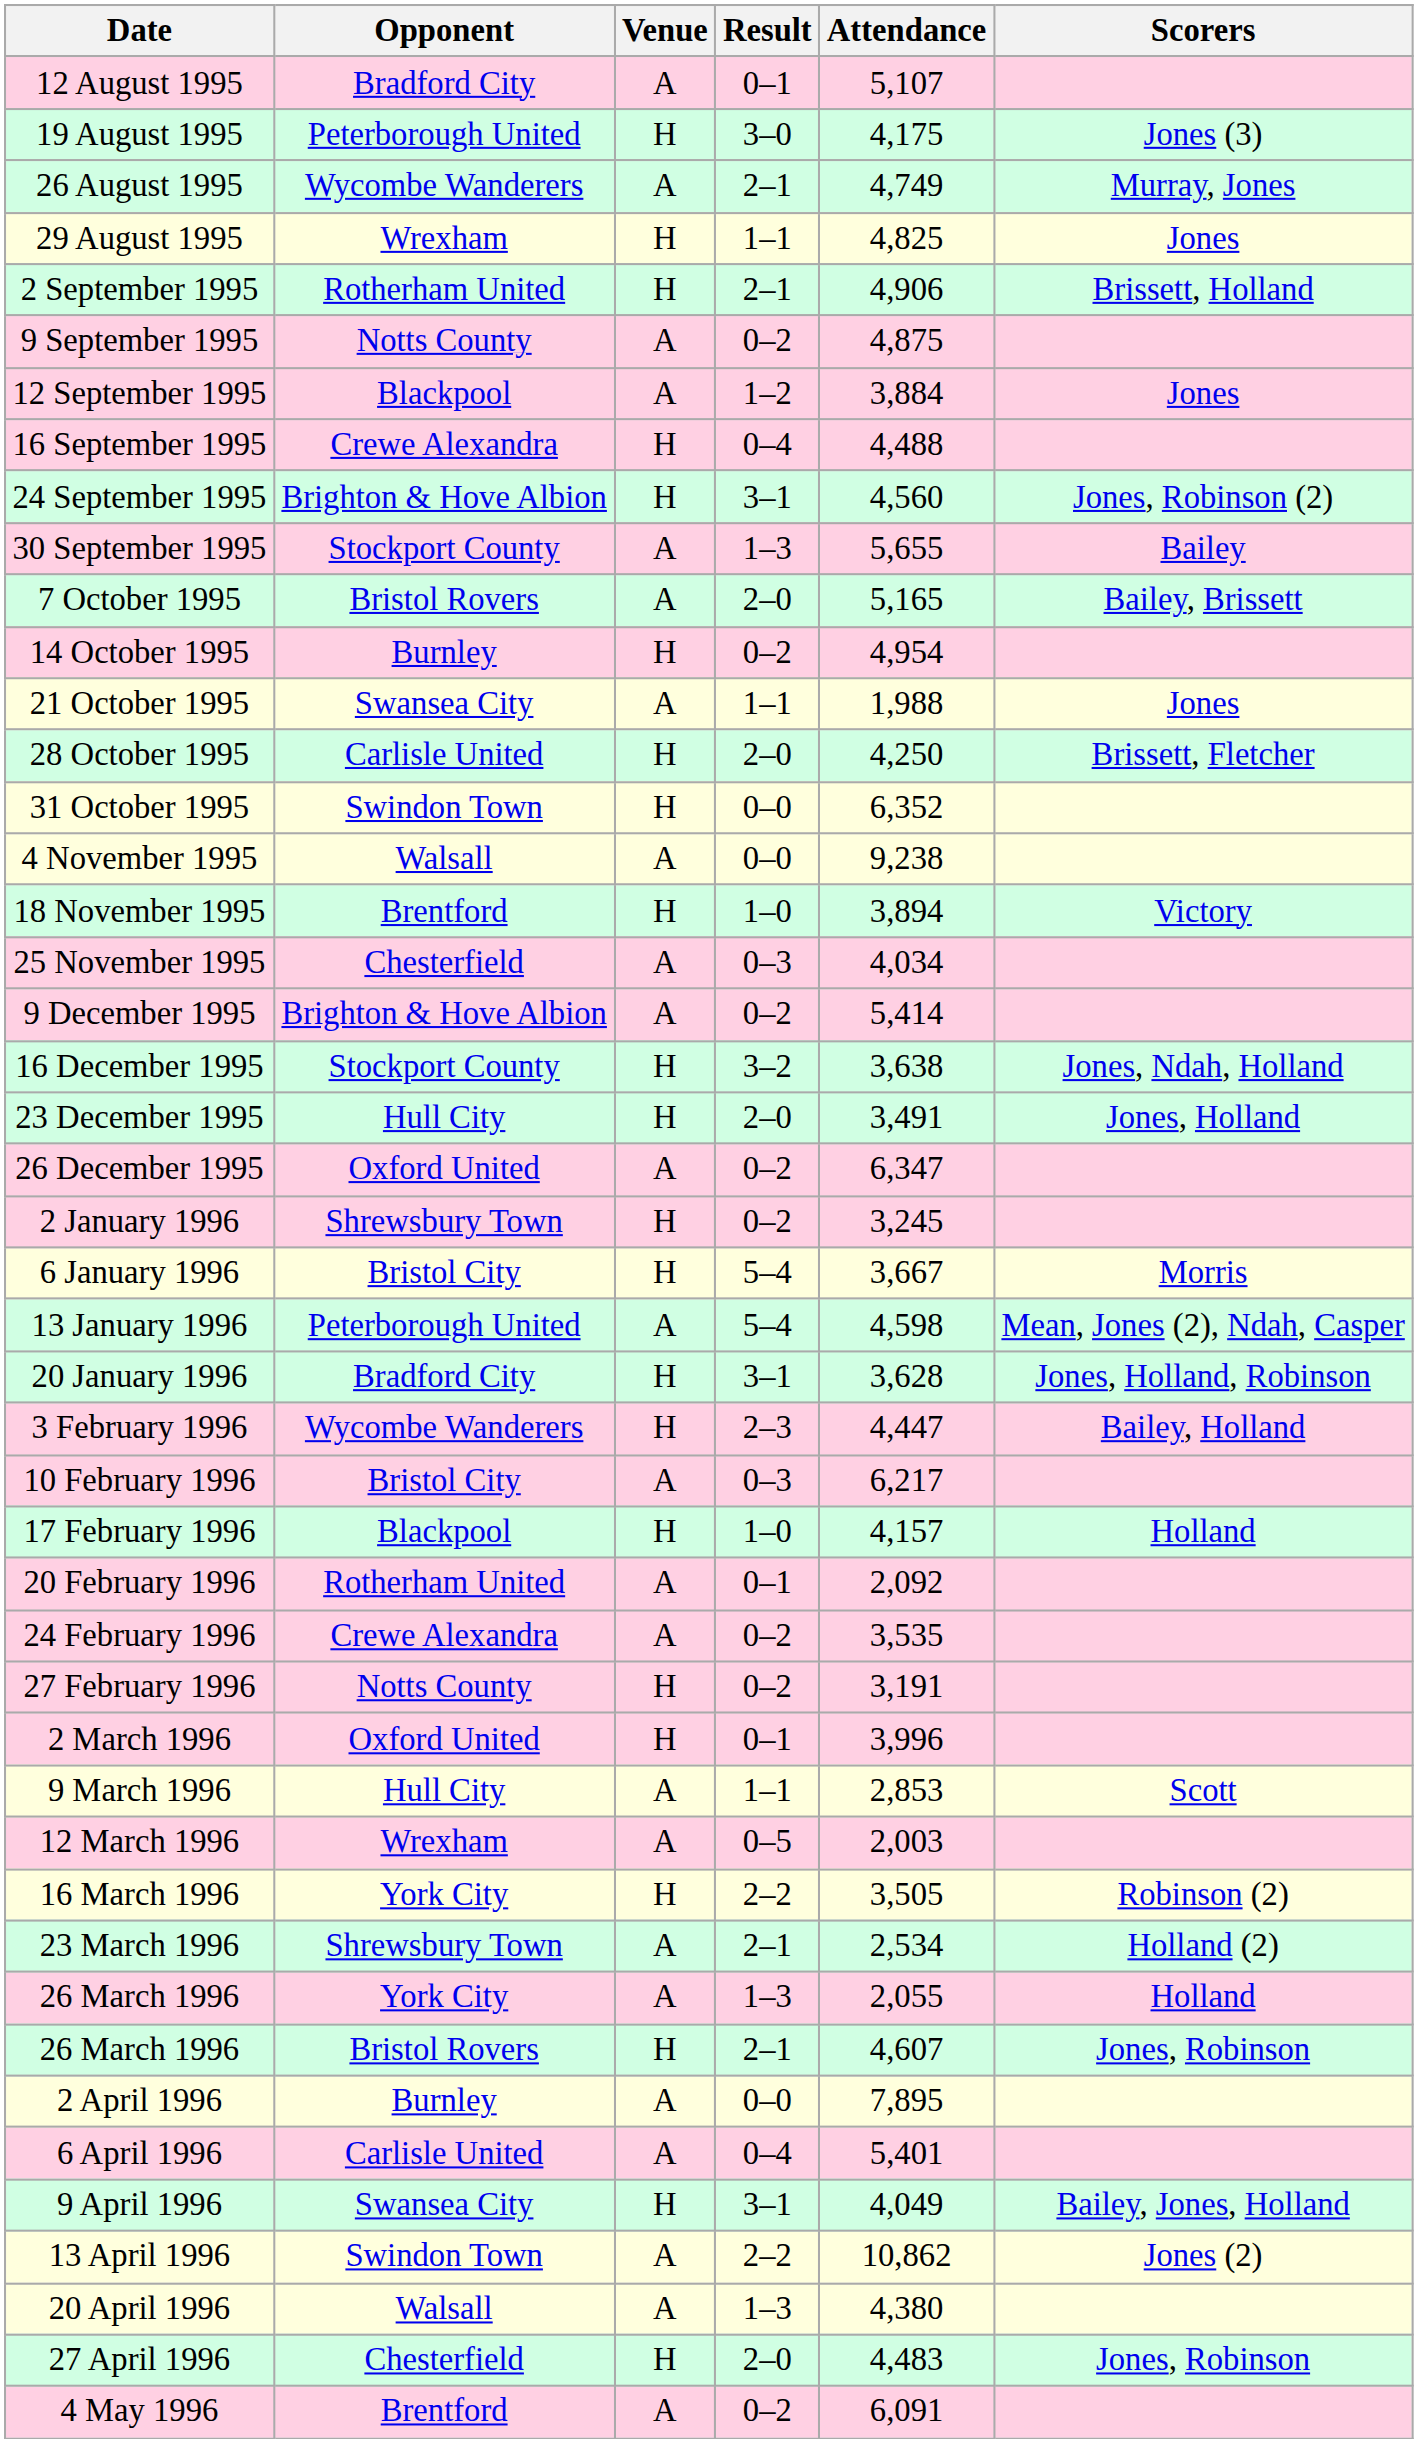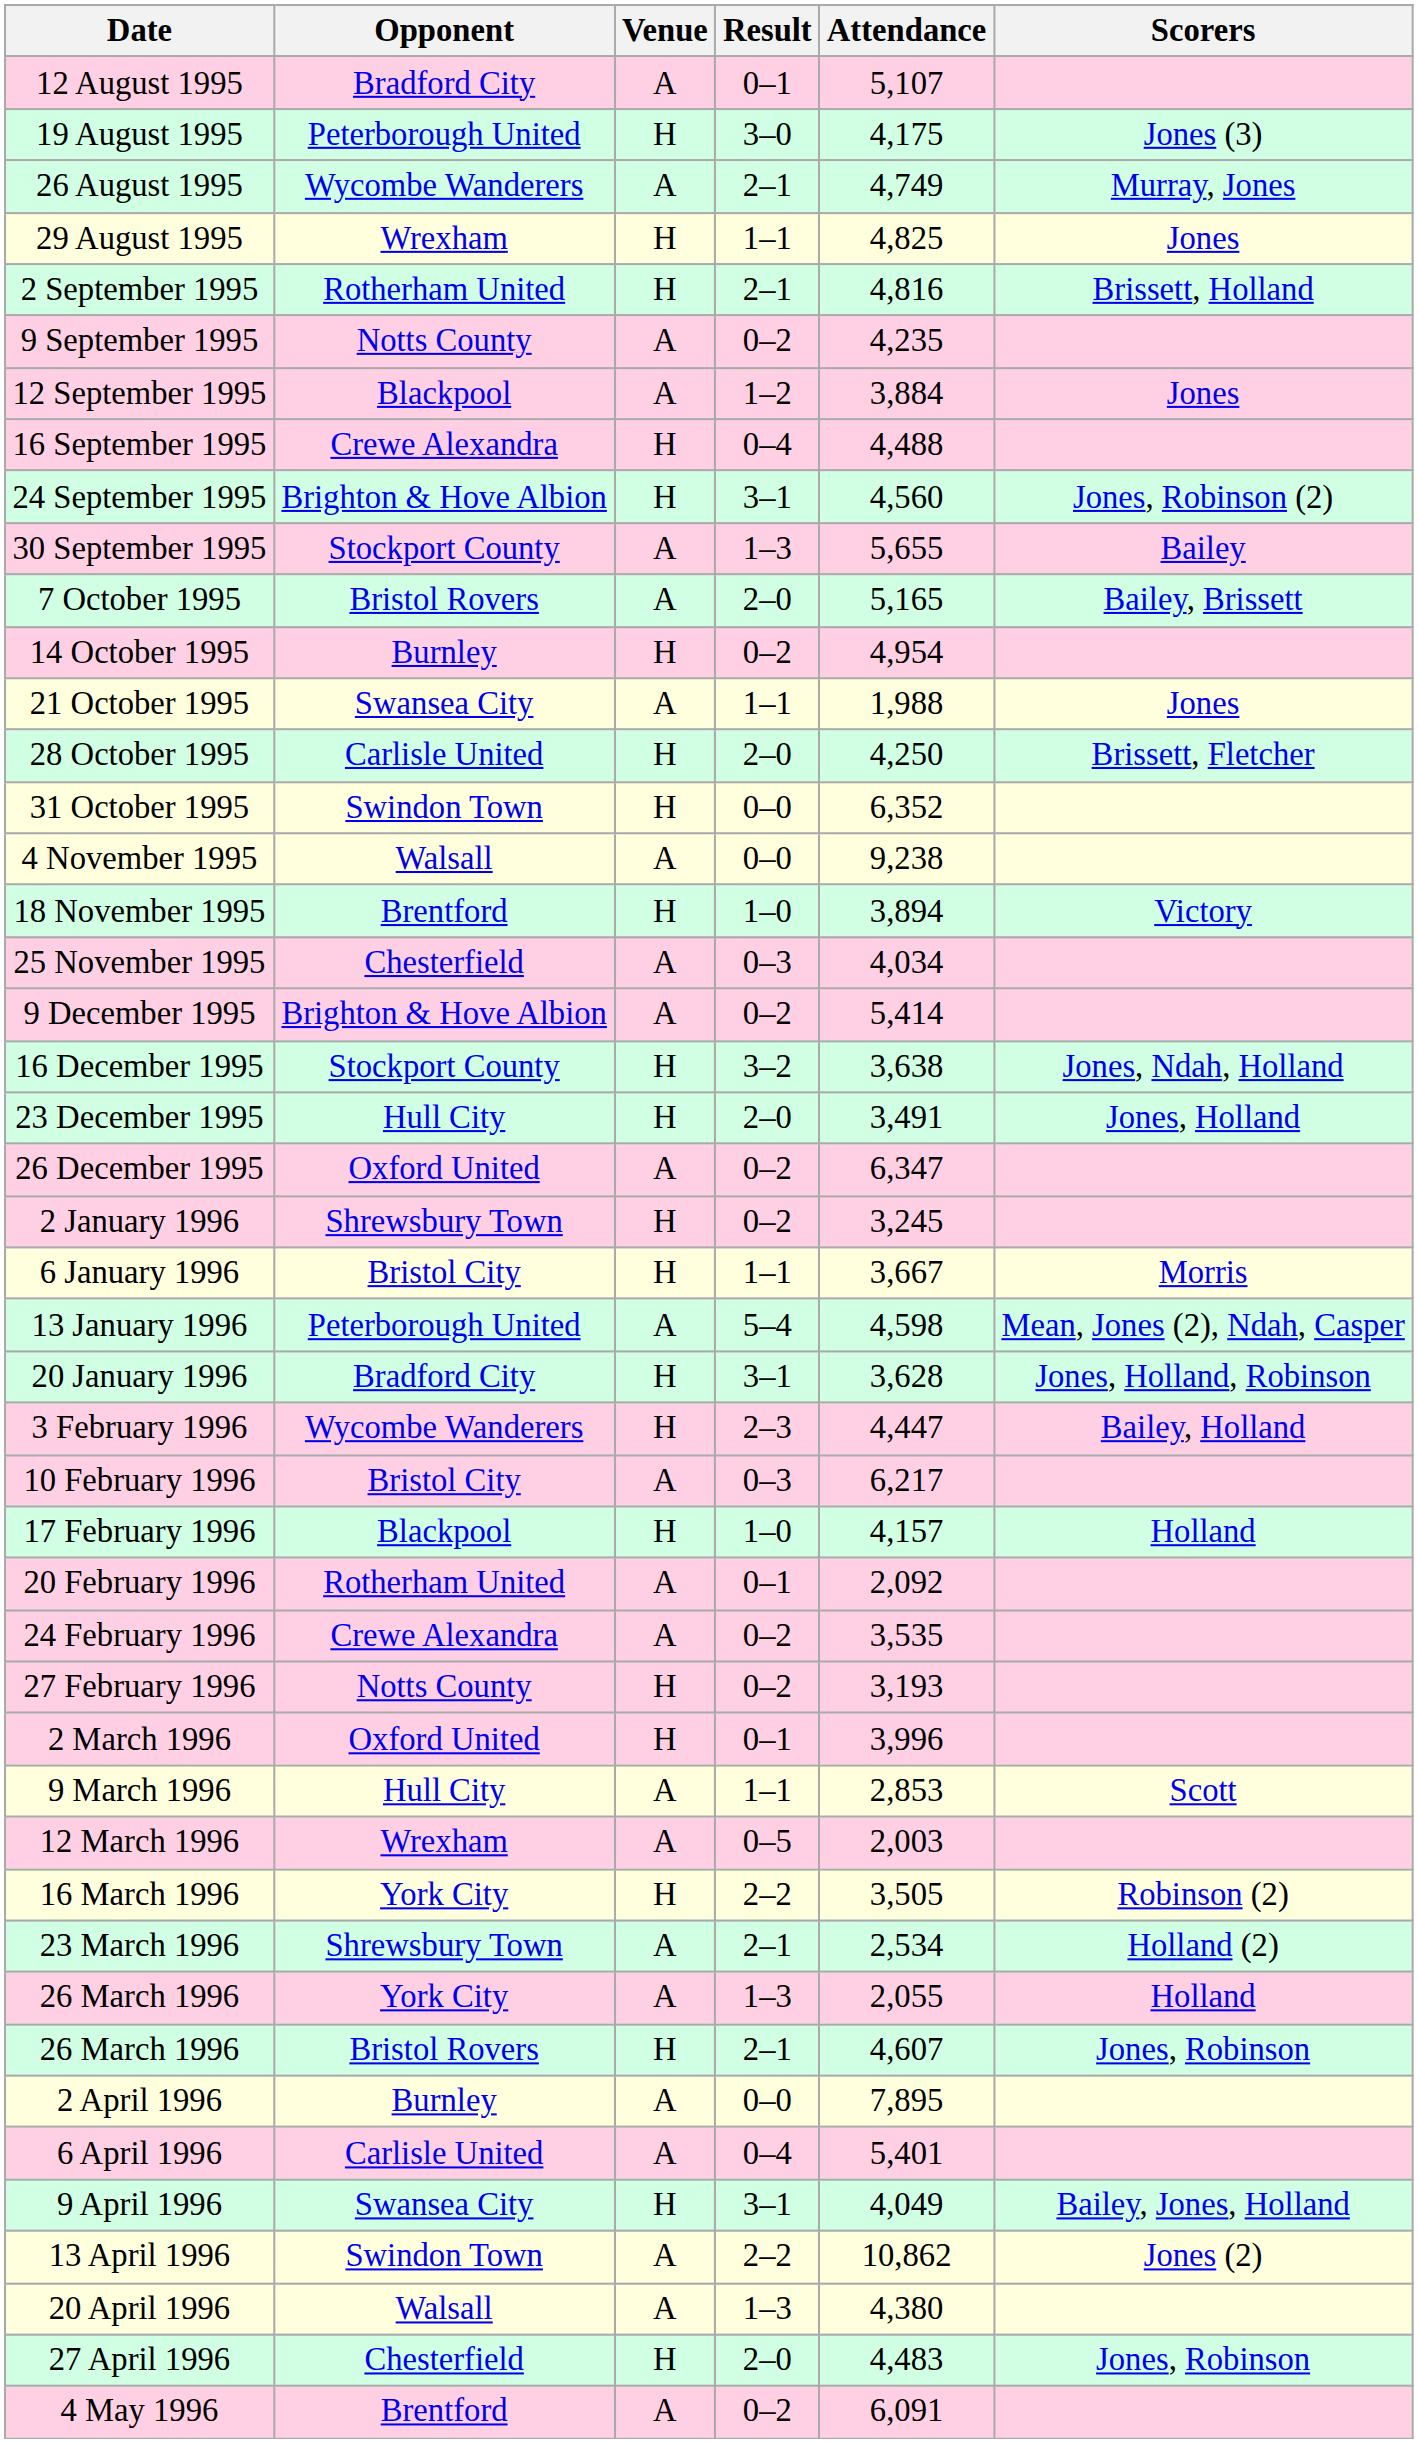 <table class="wikitable sortable" style="font-size:100%; text-align:center">
 <tr>
 <th>Date</th>
 <th>Opponent</th>
 <th>Venue</th>
 <th>Result</th>
 <th>Attendance</th>
 <th>Scorers</th>
 </tr>
 <tr style="background-color: #ffd0e3;">
 <td>12 August 1995</td>
 <td><a href='#'>Bradford City</a></td>
 <td>A</td>
 <td>0–1</td>
 <td>5,107</td>
 <td></td>
 </tr>
 <tr style="background-color: #d0ffe3;">
 <td>19 August 1995</td>
 <td><a href='#'>Peterborough United</a></td>
 <td>H</td>
 <td>3–0</td>
 <td>4,175</td>
 <td><a href='#'>Jones</a> (3)</td>
 </tr>
 <tr style="background-color: #d0ffe3;">
 <td>26 August 1995</td>
 <td><a href='#'>Wycombe Wanderers</a></td>
 <td>A</td>
 <td>2–1</td>
 <td>4,749</td>
 <td><a href='#'>Murray</a>, <a href='#'>Jones</a></td>
 </tr>
 <tr style="background-color: #ffffdd;">
 <td>29 August 1995</td>
 <td><a href='#'>Wrexham</a></td>
 <td>H</td>
 <td>1–1</td>
 <td>4,825</td>
 <td><a href='#'>Jones</a></td>
 </tr>
 <tr style="background-color: #d0ffe3;">
 <td>2 September 1995</td>
 <td><a href='#'>Rotherham United</a></td>
 <td>H</td>
 <td>2–1</td>
-<td>4,906</td>
+<td>4,816</td>
 <td><a href='#'>Brissett</a>, <a href='#'>Holland</a></td>
 </tr>
 <tr style="background-color: #ffd0e3;">
 <td>9 September 1995</td>
 <td><a href='#'>Notts County</a></td>
 <td>A</td>
 <td>0–2</td>
-<td>4,875</td>
+<td>4,235</td>
 <td></td>
 </tr>
 <tr style="background-color: #ffd0e3;">
 <td>12 September 1995</td>
 <td><a href='#'>Blackpool</a></td>
 <td>A</td>
 <td>1–2</td>
 <td>3,884</td>
 <td><a href='#'>Jones</a></td>
 </tr>
 <tr style="background-color: #ffd0e3;">
 <td>16 September 1995</td>
 <td><a href='#'>Crewe Alexandra</a></td>
 <td>H</td>
 <td>0–4</td>
 <td>4,488</td>
 <td></td>
 </tr>
 <tr style="background-color: #d0ffe3;">
 <td>24 September 1995</td>
 <td><a href='#'>Brighton & Hove Albion</a></td>
 <td>H</td>
 <td>3–1</td>
 <td>4,560</td>
 <td><a href='#'>Jones</a>, <a href='#'>Robinson</a> (2)</td>
 </tr>
 <tr style="background-color: #ffd0e3;">
 <td>30 September 1995</td>
 <td><a href='#'>Stockport County</a></td>
 <td>A</td>
 <td>1–3</td>
 <td>5,655</td>
 <td><a href='#'>Bailey</a></td>
 </tr>
 <tr style="background-color: #d0ffe3;">
 <td>7 October 1995</td>
 <td><a href='#'>Bristol Rovers</a></td>
 <td>A</td>
 <td>2–0</td>
 <td>5,165</td>
 <td><a href='#'>Bailey</a>, <a href='#'>Brissett</a></td>
 </tr>
 <tr style="background-color: #ffd0e3;">
 <td>14 October 1995</td>
 <td><a href='#'>Burnley</a></td>
 <td>H</td>
 <td>0–2</td>
 <td>4,954</td>
 <td></td>
 </tr>
 <tr style="background-color: #ffffdd;">
 <td>21 October 1995</td>
 <td><a href='#'>Swansea City</a></td>
 <td>A</td>
 <td>1–1</td>
 <td>1,988</td>
 <td><a href='#'>Jones</a></td>
 </tr>
 <tr style="background-color: #d0ffe3;">
 <td>28 October 1995</td>
 <td><a href='#'>Carlisle United</a></td>
 <td>H</td>
 <td>2–0</td>
 <td>4,250</td>
 <td><a href='#'>Brissett</a>, <a href='#'>Fletcher</a></td>
 </tr>
 <tr style="background-color: #ffffdd;">
 <td>31 October 1995</td>
 <td><a href='#'>Swindon Town</a></td>
 <td>H</td>
 <td>0–0</td>
 <td>6,352</td>
 <td></td>
 </tr>
 <tr style="background-color: #ffffdd;">
 <td>4 November 1995</td>
 <td><a href='#'>Walsall</a></td>
 <td>A</td>
 <td>0–0</td>
 <td>9,238</td>
 <td></td>
 </tr>
 <tr style="background-color: #d0ffe3;">
 <td>18 November 1995</td>
 <td><a href='#'>Brentford</a></td>
 <td>H</td>
 <td>1–0</td>
 <td>3,894</td>
 <td><a href='#'>Victory</a></td>
 </tr>
 <tr style="background-color: #ffd0e3;">
 <td>25 November 1995</td>
 <td><a href='#'>Chesterfield</a></td>
 <td>A</td>
 <td>0–3</td>
 <td>4,034</td>
 <td></td>
 </tr>
 <tr style="background-color: #ffd0e3;">
 <td>9 December 1995</td>
 <td><a href='#'>Brighton & Hove Albion</a></td>
 <td>A</td>
 <td>0–2</td>
 <td>5,414</td>
 <td></td>
 </tr>
 <tr style="background-color: #d0ffe3;">
 <td>16 December 1995</td>
 <td><a href='#'>Stockport County</a></td>
 <td>H</td>
 <td>3–2</td>
 <td>3,638</td>
 <td><a href='#'>Jones</a>, <a href='#'>Ndah</a>, <a href='#'>Holland</a></td>
 </tr>
 <tr style="background-color: #d0ffe3;">
 <td>23 December 1995</td>
 <td><a href='#'>Hull City</a></td>
 <td>H</td>
 <td>2–0</td>
 <td>3,491</td>
 <td><a href='#'>Jones</a>, <a href='#'>Holland</a></td>
 </tr>
 <tr style="background-color: #ffd0e3;">
 <td>26 December 1995</td>
 <td><a href='#'>Oxford United</a></td>
 <td>A</td>
 <td>0–2</td>
 <td>6,347</td>
 <td></td>
 </tr>
 <tr style="background-color: #ffd0e3;">
 <td>2 January 1996</td>
 <td><a href='#'>Shrewsbury Town</a></td>
 <td>H</td>
 <td>0–2</td>
 <td>3,245</td>
 <td></td>
 </tr>
 <tr style="background-color: #ffffdd;">
 <td>6 January 1996</td>
 <td><a href='#'>Bristol City</a></td>
 <td>H</td>
-<td>5–4</td>
+<td>1–1</td>
 <td>3,667</td>
 <td><a href='#'>Morris</a></td>
 </tr>
 <tr style="background-color: #d0ffe3;">
 <td>13 January 1996</td>
 <td><a href='#'>Peterborough United</a></td>
 <td>A</td>
 <td>5–4</td>
 <td>4,598</td>
 <td><a href='#'>Mean</a>, <a href='#'>Jones</a> (2), <a href='#'>Ndah</a>, <a href='#'>Casper</a></td>
 </tr>
 <tr style="background-color: #d0ffe3;">
 <td>20 January 1996</td>
 <td><a href='#'>Bradford City</a></td>
 <td>H</td>
 <td>3–1</td>
 <td>3,628</td>
 <td><a href='#'>Jones</a>, <a href='#'>Holland</a>, <a href='#'>Robinson</a></td>
 </tr>
 <tr style="background-color: #ffd0e3;">
 <td>3 February 1996</td>
 <td><a href='#'>Wycombe Wanderers</a></td>
 <td>H</td>
 <td>2–3</td>
 <td>4,447</td>
 <td><a href='#'>Bailey</a>, <a href='#'>Holland</a></td>
 </tr>
 <tr style="background-color: #ffd0e3;">
 <td>10 February 1996</td>
 <td><a href='#'>Bristol City</a></td>
 <td>A</td>
 <td>0–3</td>
 <td>6,217</td>
 <td></td>
 </tr>
 <tr style="background-color: #d0ffe3;">
 <td>17 February 1996</td>
 <td><a href='#'>Blackpool</a></td>
 <td>H</td>
 <td>1–0</td>
 <td>4,157</td>
 <td><a href='#'>Holland</a></td>
 </tr>
 <tr style="background-color: #ffd0e3;">
 <td>20 February 1996</td>
 <td><a href='#'>Rotherham United</a></td>
 <td>A</td>
 <td>0–1</td>
 <td>2,092</td>
 <td></td>
 </tr>
 <tr style="background-color: #ffd0e3;">
 <td>24 February 1996</td>
 <td><a href='#'>Crewe Alexandra</a></td>
 <td>A</td>
 <td>0–2</td>
 <td>3,535</td>
 <td></td>
 </tr>
 <tr style="background-color: #ffd0e3;">
 <td>27 February 1996</td>
 <td><a href='#'>Notts County</a></td>
 <td>H</td>
 <td>0–2</td>
-<td>3,191</td>
+<td>3,193</td>
 <td></td>
 </tr>
 <tr style="background-color: #ffd0e3;">
 <td>2 March 1996</td>
 <td><a href='#'>Oxford United</a></td>
 <td>H</td>
 <td>0–1</td>
 <td>3,996</td>
 <td></td>
 </tr>
 <tr style="background-color: #ffffdd;">
 <td>9 March 1996</td>
 <td><a href='#'>Hull City</a></td>
 <td>A</td>
 <td>1–1</td>
 <td>2,853</td>
 <td><a href='#'>Scott</a></td>
 </tr>
 <tr style="background-color: #ffd0e3;">
 <td>12 March 1996</td>
 <td><a href='#'>Wrexham</a></td>
 <td>A</td>
 <td>0–5</td>
 <td>2,003</td>
 <td></td>
 </tr>
 <tr style="background-color: #ffffdd;">
 <td>16 March 1996</td>
 <td><a href='#'>York City</a></td>
 <td>H</td>
 <td>2–2</td>
 <td>3,505</td>
 <td><a href='#'>Robinson</a> (2)</td>
 </tr>
 <tr style="background-color: #d0ffe3;">
 <td>23 March 1996</td>
 <td><a href='#'>Shrewsbury Town</a></td>
 <td>A</td>
 <td>2–1</td>
 <td>2,534</td>
 <td><a href='#'>Holland</a> (2)</td>
 </tr>
 <tr style="background-color: #ffd0e3;">
 <td>26 March 1996</td>
 <td><a href='#'>York City</a></td>
 <td>A</td>
 <td>1–3</td>
 <td>2,055</td>
 <td><a href='#'>Holland</a></td>
 </tr>
 <tr style="background-color: #d0ffe3;">
 <td>26 March 1996</td>
 <td><a href='#'>Bristol Rovers</a></td>
 <td>H</td>
 <td>2–1</td>
 <td>4,607</td>
 <td><a href='#'>Jones</a>, <a href='#'>Robinson</a></td>
 </tr>
 <tr style="background-color: #ffffdd;">
 <td>2 April 1996</td>
 <td><a href='#'>Burnley</a></td>
 <td>A</td>
 <td>0–0</td>
 <td>7,895</td>
 <td></td>
 </tr>
 <tr style="background-color: #ffd0e3;">
 <td>6 April 1996</td>
 <td><a href='#'>Carlisle United</a></td>
 <td>A</td>
 <td>0–4</td>
 <td>5,401</td>
 <td></td>
 </tr>
 <tr style="background-color: #d0ffe3;">
 <td>9 April 1996</td>
 <td><a href='#'>Swansea City</a></td>
 <td>H</td>
 <td>3–1</td>
 <td>4,049</td>
 <td><a href='#'>Bailey</a>, <a href='#'>Jones</a>, <a href='#'>Holland</a></td>
 </tr>
 <tr style="background-color: #ffffdd;">
 <td>13 April 1996</td>
 <td><a href='#'>Swindon Town</a></td>
 <td>A</td>
 <td>2–2</td>
 <td>10,862</td>
 <td><a href='#'>Jones</a> (2)</td>
 </tr>
 <tr style="background-color: #ffffdd;">
 <td>20 April 1996</td>
 <td><a href='#'>Walsall</a></td>
 <td>A</td>
 <td>1–3</td>
 <td>4,380</td>
 <td></td>
 </tr>
 <tr style="background-color: #d0ffe3;">
 <td>27 April 1996</td>
 <td><a href='#'>Chesterfield</a></td>
 <td>H</td>
 <td>2–0</td>
 <td>4,483</td>
 <td><a href='#'>Jones</a>, <a href='#'>Robinson</a></td>
 </tr>
 <tr style="background-color: #ffd0e3;">
 <td>4 May 1996</td>
 <td><a href='#'>Brentford</a></td>
 <td>A</td>
 <td>0–2</td>
 <td>6,091</td>
 <td></td>
 </tr>
 </table>
